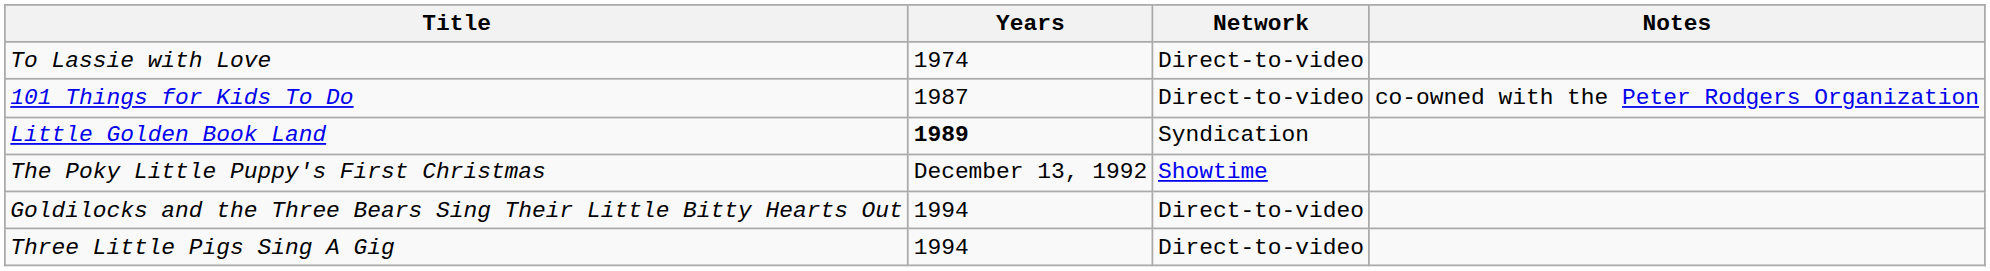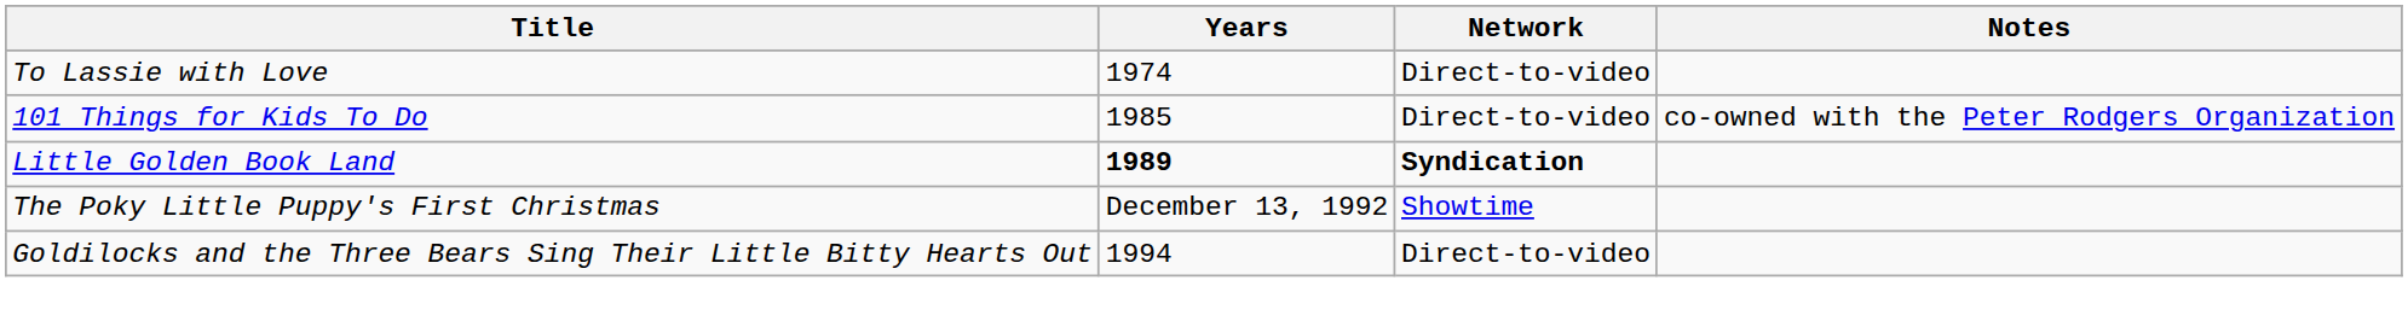 <table class="wikitable sortable">
 <tr>
 <th>Title</th>
 <th>Years</th>
 <th>Network</th>
 <th>Notes</th>
 </tr>
 <tr>
 <td><em>To Lassie with Love</em></td>
 <td>1974</td>
 <td>Direct-to-video</td>
 <td></td>
 </tr>
 <tr>
 <td><em><a href='#'>101 Things for Kids To Do</a></em></td>
-<td>1987</td>
+<td>1985</td>
 <td>Direct-to-video</td>
 <td>co-owned with the <a href='#'>Peter Rodgers Organization</a></td>
 </tr>
 <tr>
 <td><em><a href='#'>Little Golden Book Land</a></em></td>
 <td><strong>1989</strong></td>
-<td>Syndication</td>
+<td><strong>Syndication</strong></td>
 <td></td>
 </tr>
 <tr>
 <td><em>The Poky Little Puppy's First Christmas</em></td>
 <td>December 13, 1992</td>
 <td><a href='#'>Showtime</a></td>
 <td></td>
 </tr>
 <tr>
 <td><em>Goldilocks and the Three Bears Sing Their Little Bitty Hearts Out</em></td>
 <td>1994</td>
 <td>Direct-to-video</td>
 <td></td>
 </tr>
-<tr>
-<td><em>Three Little Pigs Sing A Gig</em></td>
-<td>1994</td>
-<td>Direct-to-video</td>
-<td></td>
-</tr>
 </table>
